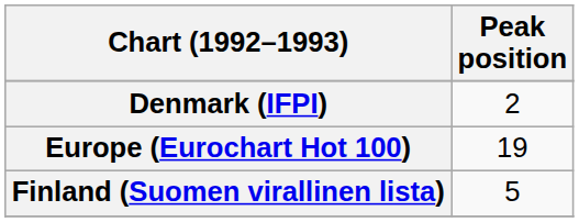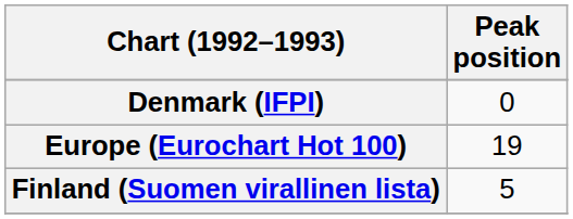 <table class="wikitable sortable plainrowheaders" style="text-align:center">
 <tr>
 <th>Chart (1992–1993)</th>
 <th>Peak<br>position</th>
 </tr>
 <tr>
 </tr>
 <tr>
 </tr>
 <tr>
 <th scope="row">Denmark (<a href='#'>IFPI</a>)</th>
-<td>2</td>
+<td>0</td>
 </tr>
 <tr>
 <th scope="row">Europe (<a href='#'>Eurochart Hot 100</a>)</th>
 <td>19</td>
 </tr>
 <tr>
 <th scope="row">Finland (<a href='#'>Suomen virallinen lista</a>)</th>
 <td>5</td>
 </tr>
 <tr>
 </tr>
 <tr>
 </tr>
 <tr>
 </tr>
 <tr>
 </tr>
 <tr>
 </tr>
 <tr>
 </tr>
 <tr>
 </tr>
 <tr>
 </tr>
 <tr>
 </tr>
 <tr>
 </tr>
 <tr>
 </tr>
 </table>
